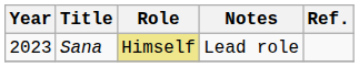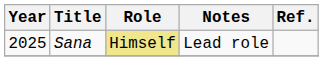 <table class="wikitable">
 <tr>
 <th>Year</th>
 <th>Title</th>
 <th>Role</th>
 <th>Notes</th>
 <th>Ref.</th>
 </tr>
 <tr>
-<td>2023</td>
+<td>2025</td>
 <td><em>Sana</em></td>
 <td style="background: khaki;">Himself</td>
 <td>Lead role</td>
 <td></td>
 </tr>
 <tr>
 </tr>
 </table>
